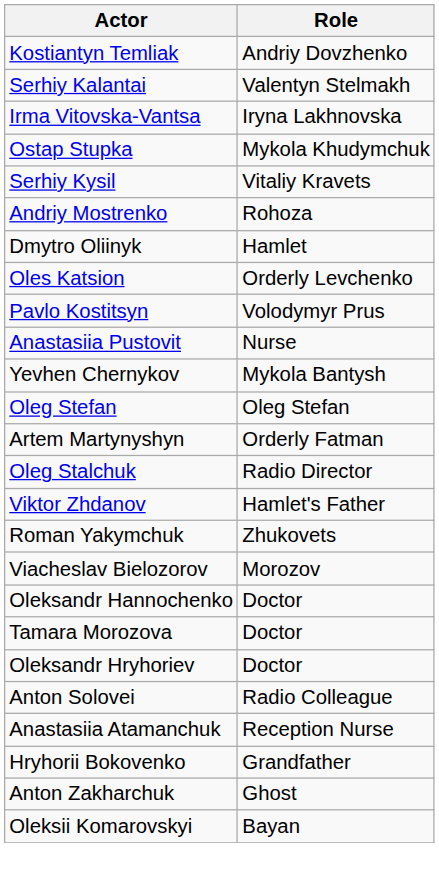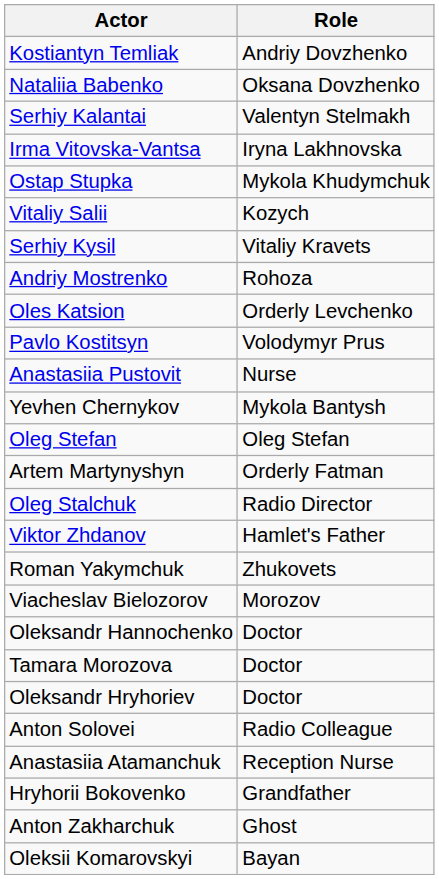 <table class="wikitable">
 <tr>
 <th>Actor</th>
 <th>Role</th>
 </tr>
 <tr>
 <td><a href='#'>Kostiantyn Temliak</a></td>
 <td>Andriy Dovzhenko</td>
+</tr>
+<tr>
+<td><a href='#'>Nataliia Babenko</a></td>
+<td>Oksana Dovzhenko</td>
 </tr>
 <tr>
 <td><a href='#'>Serhiy Kalantai</a></td>
 <td>Valentyn Stelmakh</td>
 </tr>
 <tr>
 <td><a href='#'>Irma Vitovska-Vantsa</a></td>
 <td>Iryna Lakhnovska</td>
 </tr>
 <tr>
 <td><a href='#'>Ostap Stupka</a></td>
 <td>Mykola Khudymchuk</td>
 </tr>
 <tr>
+<td><a href='#'>Vitaliy Salii</a></td>
+<td>Kozych</td>
+</tr>
+<tr>
 <td><a href='#'>Serhiy Kysil</a></td>
 <td>Vitaliy Kravets</td>
 </tr>
 <tr>
 <td><a href='#'>Andriy Mostrenko</a></td>
 <td>Rohoza</td>
-</tr>
-<tr>
-<td>Dmytro Oliinyk</td>
-<td>Hamlet</td>
 </tr>
 <tr>
 <td><a href='#'>Oles Katsion</a></td>
 <td>Orderly Levchenko</td>
 </tr>
 <tr>
 <td><a href='#'>Pavlo Kostitsyn</a></td>
 <td>Volodymyr Prus</td>
 </tr>
 <tr>
 <td><a href='#'>Anastasiia Pustovit</a></td>
 <td>Nurse</td>
 </tr>
 <tr>
 <td>Yevhen Chernykov</td>
 <td>Mykola Bantysh</td>
 </tr>
 <tr>
 <td><a href='#'>Oleg Stefan</a></td>
 <td>Oleg Stefan</td>
 </tr>
 <tr>
 <td>Artem Martynyshyn</td>
 <td>Orderly Fatman</td>
 </tr>
 <tr>
 <td><a href='#'>Oleg Stalchuk</a></td>
 <td>Radio Director</td>
 </tr>
 <tr>
 <td><a href='#'>Viktor Zhdanov</a></td>
 <td>Hamlet's Father</td>
 </tr>
 <tr>
 <td>Roman Yakymchuk</td>
 <td>Zhukovets</td>
 </tr>
 <tr>
 <td>Viacheslav Bielozorov</td>
 <td>Morozov</td>
 </tr>
 <tr>
 <td>Oleksandr Hannochenko</td>
 <td>Doctor</td>
 </tr>
 <tr>
 <td>Tamara Morozova</td>
 <td>Doctor</td>
 </tr>
 <tr>
 <td>Oleksandr Hryhoriev</td>
 <td>Doctor</td>
 </tr>
 <tr>
 <td>Anton Solovei</td>
 <td>Radio Colleague</td>
 </tr>
 <tr>
 <td>Anastasiia Atamanchuk</td>
 <td>Reception Nurse</td>
 </tr>
 <tr>
 <td>Hryhorii Bokovenko</td>
 <td>Grandfather</td>
 </tr>
 <tr>
 <td>Anton Zakharchuk</td>
 <td>Ghost</td>
 </tr>
 <tr>
 <td>Oleksii Komarovskyi</td>
 <td>Bayan</td>
 </tr>
 </table>
